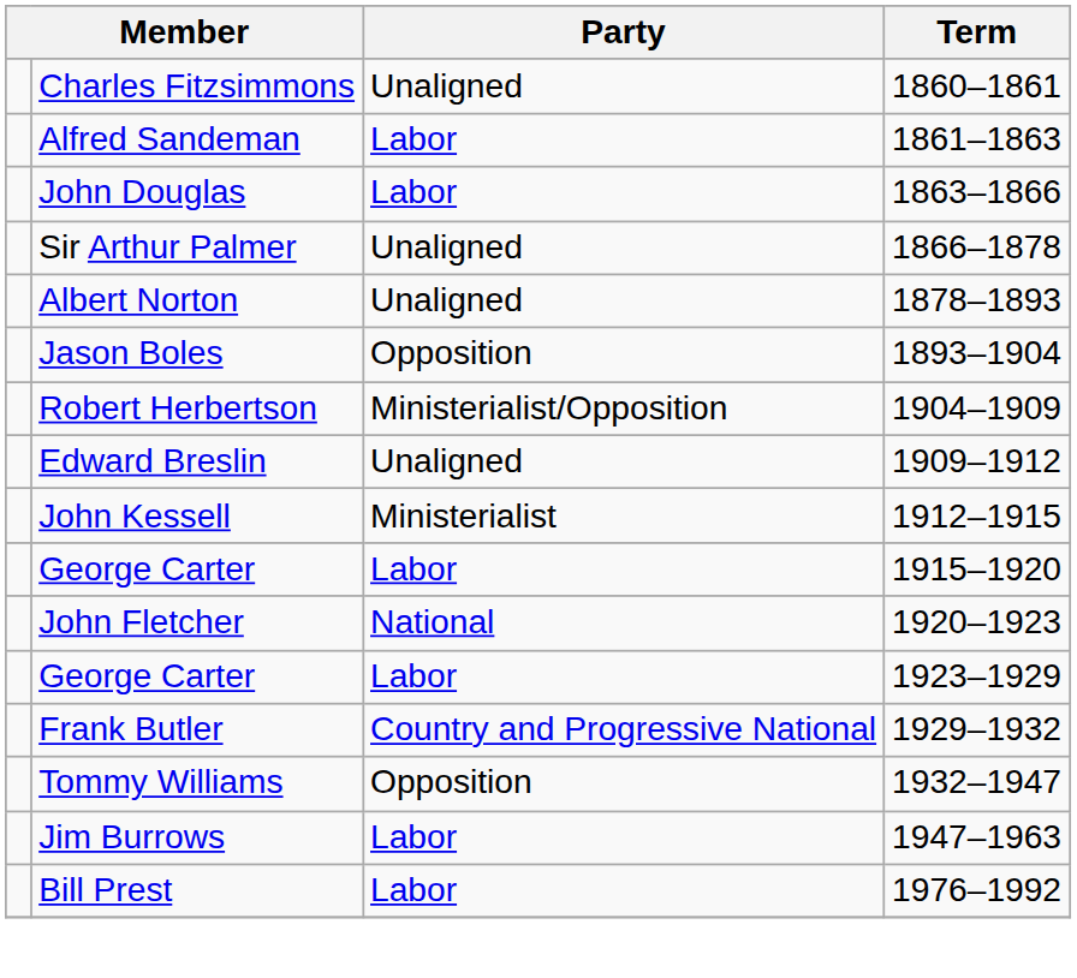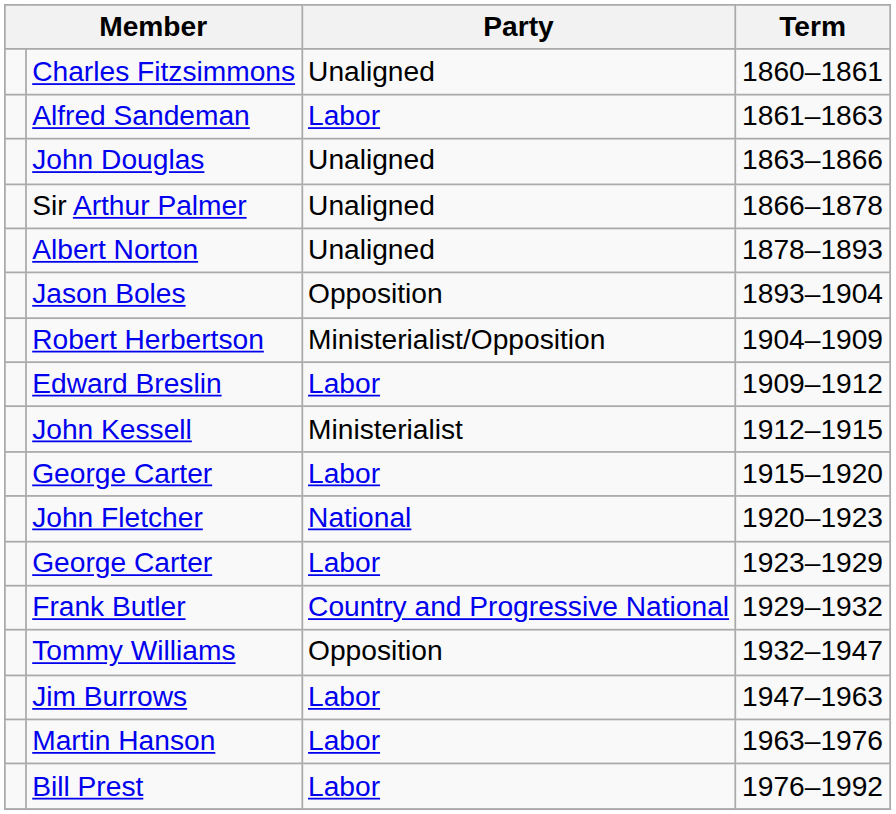 <table class="wikitable">
 <tr>
 <th colspan="2">Member</th>
 <th>Party</th>
 <th>Term</th>
 </tr>
 <tr>
 <td> </td>
 <td><a href='#'>Charles Fitzsimmons</a></td>
 <td>Unaligned</td>
 <td>1860–1861</td>
 </tr>
 <tr>
 <td> </td>
 <td><a href='#'>Alfred Sandeman</a></td>
 <td><a href='#'>Labor</a></td>
 <td>1861–1863</td>
 </tr>
 <tr>
 <td> </td>
 <td><a href='#'>John Douglas</a></td>
-<td><a href='#'>Labor</a></td>
+<td>Unaligned</td>
 <td>1863–1866</td>
 </tr>
 <tr>
 <td> </td>
 <td>Sir <a href='#'>Arthur Palmer</a></td>
 <td>Unaligned</td>
 <td>1866–1878</td>
 </tr>
 <tr>
 <td> </td>
 <td><a href='#'>Albert Norton</a></td>
 <td>Unaligned</td>
 <td>1878–1893</td>
 </tr>
 <tr>
 <td> </td>
 <td><a href='#'>Jason Boles</a></td>
 <td>Opposition</td>
 <td>1893–1904</td>
 </tr>
 <tr>
 <td> </td>
 <td><a href='#'>Robert Herbertson</a></td>
 <td>Ministerialist/Opposition</td>
 <td>1904–1909</td>
 </tr>
 <tr>
 <td> </td>
 <td><a href='#'>Edward Breslin</a></td>
-<td>Unaligned</td>
+<td><a href='#'>Labor</a></td>
 <td>1909–1912</td>
 </tr>
 <tr>
 <td> </td>
 <td><a href='#'>John Kessell</a></td>
 <td>Ministerialist</td>
 <td>1912–1915</td>
 </tr>
 <tr>
 <td> </td>
 <td><a href='#'>George Carter</a></td>
 <td><a href='#'>Labor</a></td>
 <td>1915–1920</td>
 </tr>
 <tr>
 <td> </td>
 <td><a href='#'>John Fletcher</a></td>
 <td><a href='#'>National</a></td>
 <td>1920–1923</td>
 </tr>
 <tr>
 <td> </td>
 <td><a href='#'>George Carter</a></td>
 <td><a href='#'>Labor</a></td>
 <td>1923–1929</td>
 </tr>
 <tr>
 <td> </td>
 <td><a href='#'>Frank Butler</a></td>
 <td><a href='#'>Country and Progressive National</a></td>
 <td>1929–1932</td>
 </tr>
 <tr>
 <td> </td>
 <td><a href='#'>Tommy Williams</a></td>
 <td>Opposition</td>
 <td>1932–1947</td>
 </tr>
 <tr>
 <td> </td>
 <td><a href='#'>Jim Burrows</a></td>
 <td><a href='#'>Labor</a></td>
 <td>1947–1963</td>
 </tr>
 <tr>
 <td> </td>
+<td><a href='#'>Martin Hanson</a></td>
+<td><a href='#'>Labor</a></td>
+<td>1963–1976</td>
+</tr>
+<tr>
+<td> </td>
 <td><a href='#'>Bill Prest</a></td>
 <td><a href='#'>Labor</a></td>
 <td>1976–1992</td>
 </tr>
 <tr>
 </tr>
 </table>
